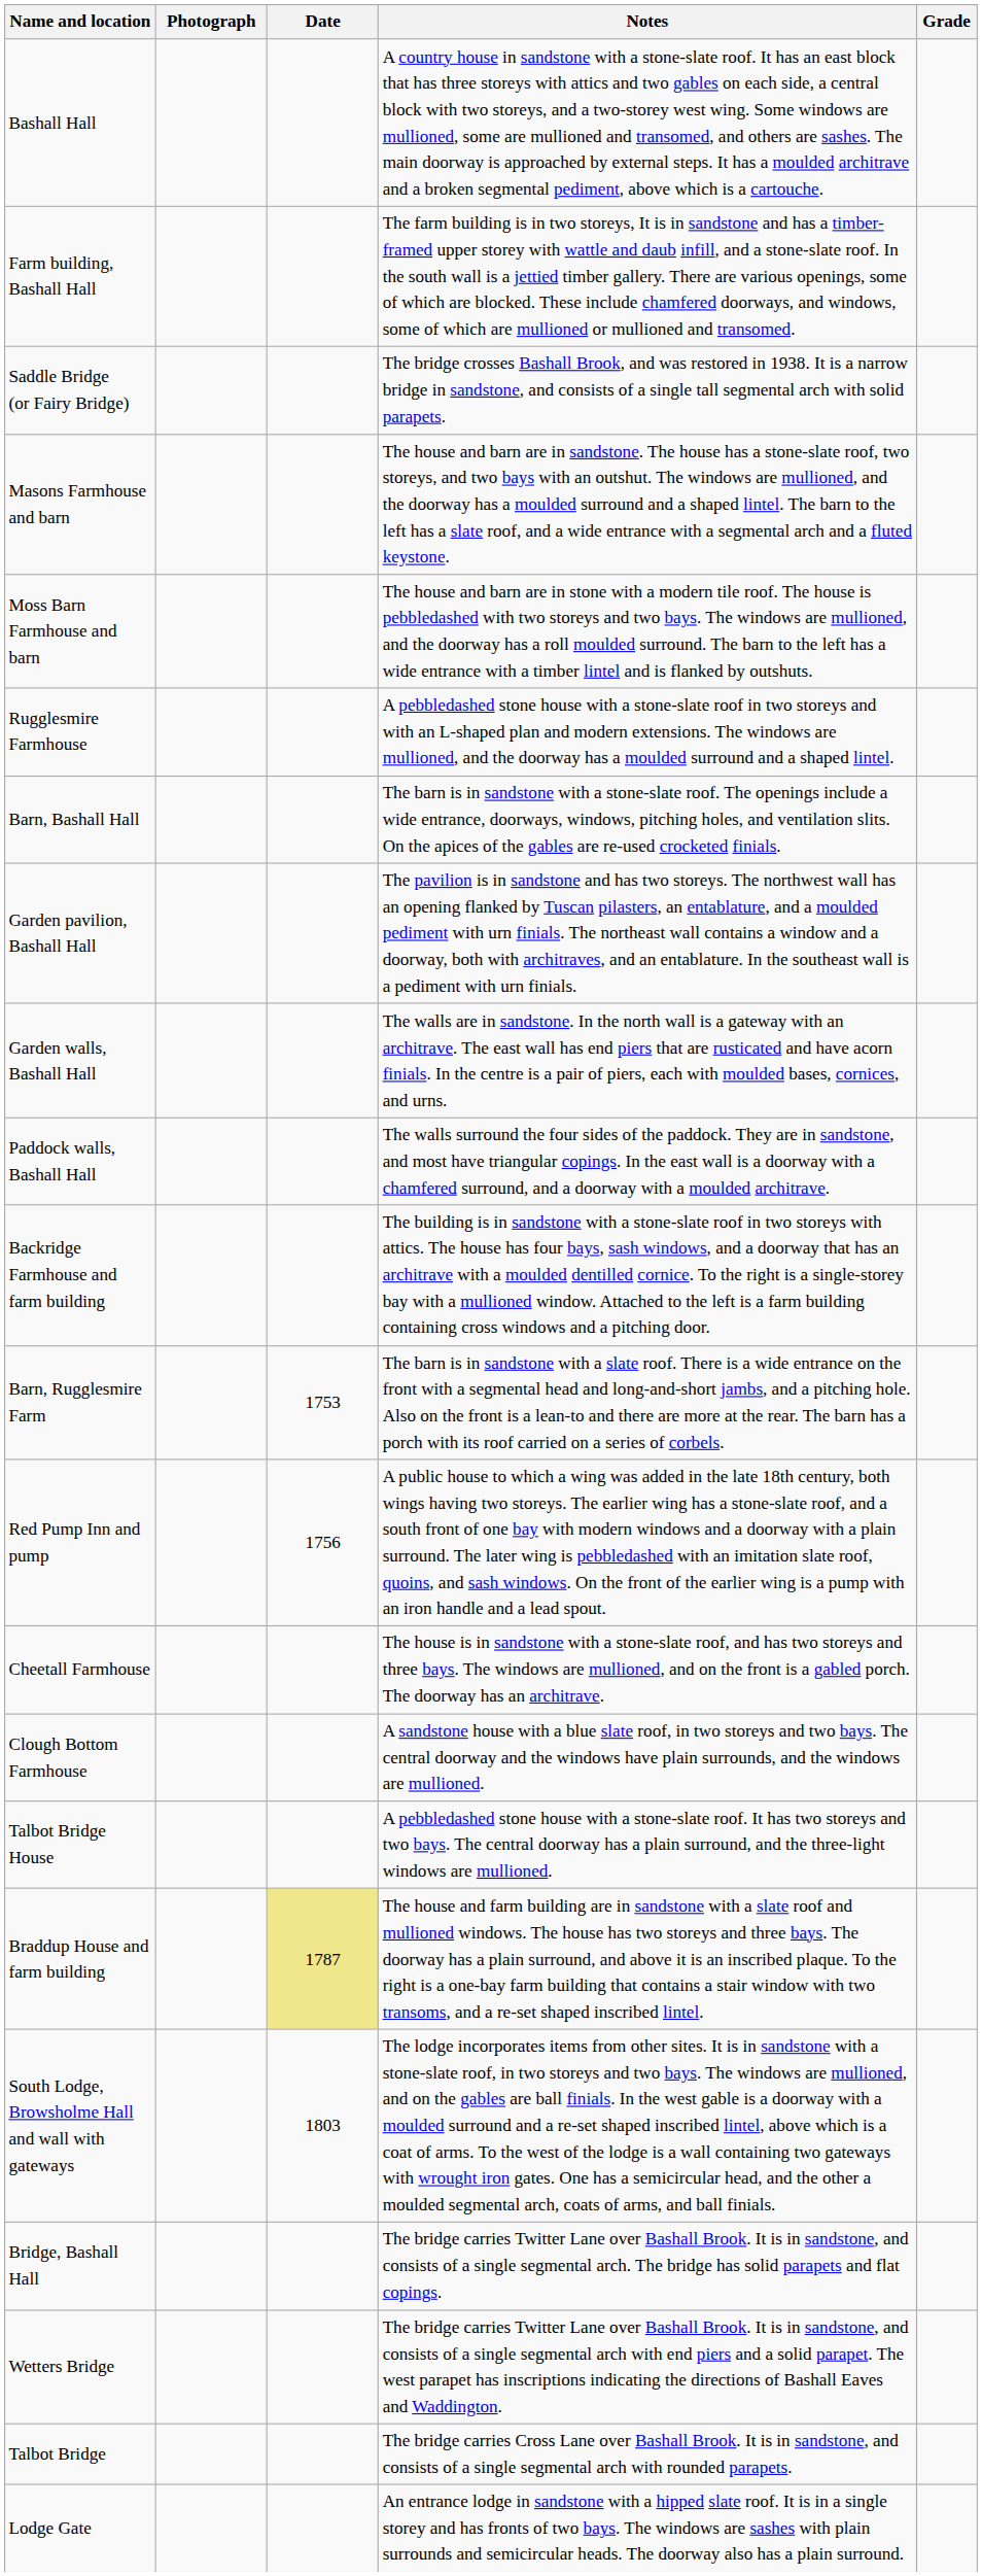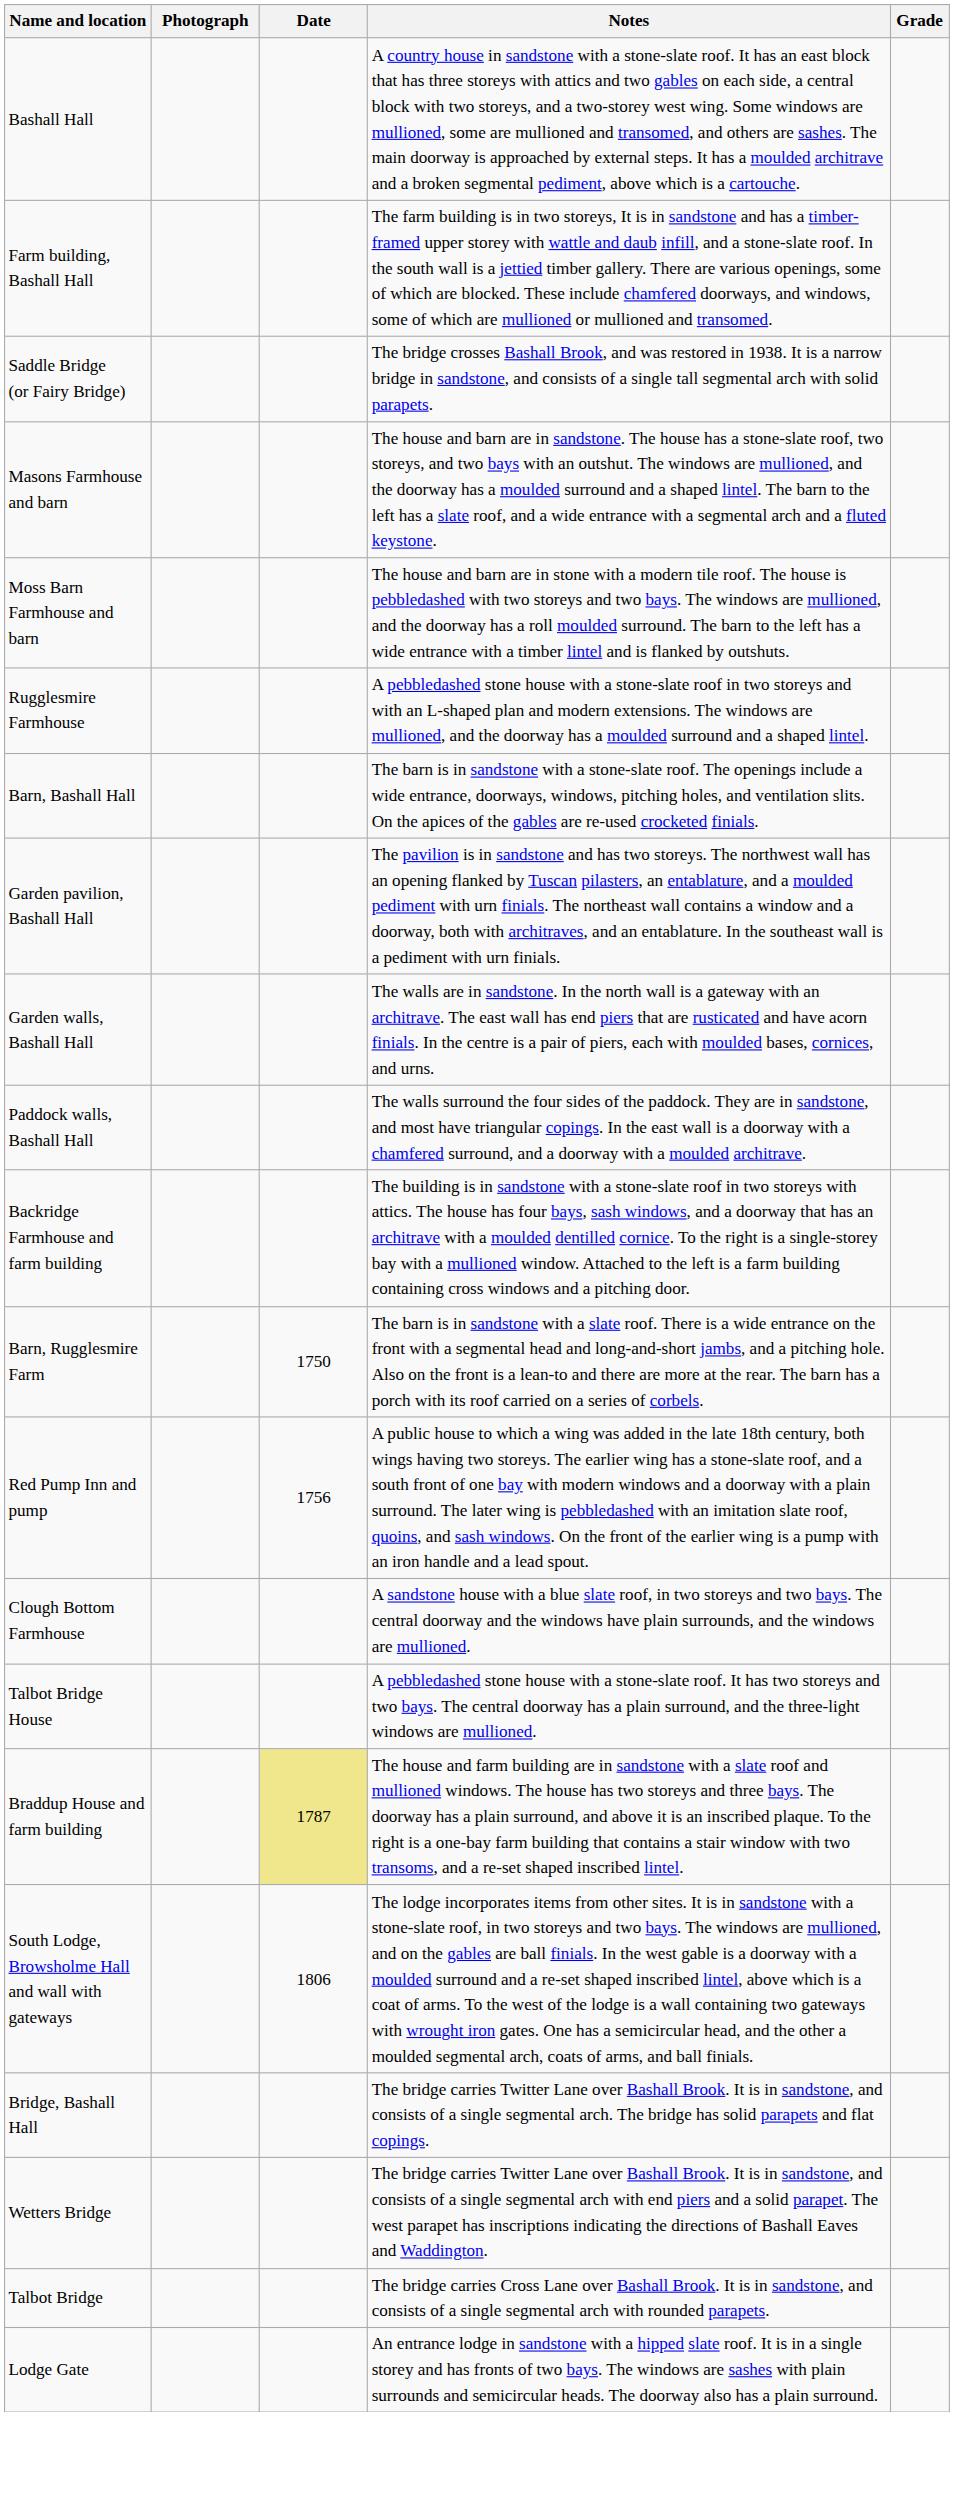 <table class="wikitable sortable plainrowheaders" style="width:100%;border:0px;text-align:left;line-height:150%;">
 <tr>
 <th scope="col"  style="width:150px">Name and location</th>
 <th scope="col"  style="width:100px" class="unsortable">Photograph</th>
 <th scope="col"  style="width:120px">Date</th>
 <th scope="col"  style="width:650px" class="unsortable">Notes</th>
 <th scope="col"  style="width:50px">Grade</th>
 </tr>
 <tr>
 <td>Bashall Hall<br><small></small></td>
 <td></td>
 <td align="center"></td>
 <td>A <a href='#'>country house</a> in <a href='#'>sandstone</a> with a stone-slate roof.  It has an east block that has three storeys with attics and two <a href='#'>gables</a> on each side, a central block with two storeys, and a two-storey west wing.  Some windows are <a href='#'>mullioned</a>, some are mullioned and <a href='#'>transomed</a>, and others are <a href='#'>sashes</a>.  The main doorway is approached by external steps.  It has a <a href='#'>moulded</a> <a href='#'>architrave</a> and a broken segmental <a href='#'>pediment</a>, above which is a <a href='#'>cartouche</a>.</td>
 <td align="center" ></td>
 </tr>
 <tr>
 <td>Farm building,<br>Bashall Hall<br><small></small></td>
 <td></td>
 <td align="center"></td>
 <td>The farm building is in two storeys,  It is in <a href='#'>sandstone</a> and has a <a href='#'>timber-framed</a> upper storey with <a href='#'>wattle and daub</a> <a href='#'>infill</a>, and a stone-slate roof.  In the south wall is a <a href='#'>jettied</a> timber gallery.  There are various openings, some of which are blocked.  These include <a href='#'>chamfered</a> doorways, and windows, some of which are <a href='#'>mullioned</a> or mullioned and <a href='#'>transomed</a>.</td>
 <td align="center" ></td>
 </tr>
 <tr>
 <td>Saddle Bridge<br>(or Fairy Bridge)<br><small></small></td>
 <td></td>
 <td align="center"></td>
 <td>The bridge crosses <a href='#'>Bashall Brook</a>, and was restored in 1938.  It is a narrow bridge in <a href='#'>sandstone</a>, and consists of a single tall segmental arch with solid <a href='#'>parapets</a>.</td>
 <td align="center" ></td>
 </tr>
 <tr>
 <td>Masons Farmhouse and barn<br><small></small></td>
 <td></td>
 <td align="center"></td>
 <td>The house and barn are in <a href='#'>sandstone</a>.  The house has a stone-slate roof, two storeys, and two <a href='#'>bays</a> with an outshut.  The windows are <a href='#'>mullioned</a>, and the doorway has a <a href='#'>moulded</a> surround and a shaped <a href='#'>lintel</a>.  The barn to the left has a <a href='#'>slate</a> roof, and a wide entrance with a segmental arch and a <a href='#'>fluted</a> <a href='#'>keystone</a>.</td>
 <td align="center" ></td>
 </tr>
 <tr>
 <td>Moss Barn Farmhouse and barn<br><small></small></td>
 <td></td>
 <td align="center"></td>
 <td>The house and barn are in stone with a modern tile roof.  The house is <a href='#'>pebbledashed</a> with two storeys and two <a href='#'>bays</a>.  The windows are <a href='#'>mullioned</a>, and the doorway has a roll <a href='#'>moulded</a> surround.  The barn to the left has a wide entrance with a timber <a href='#'>lintel</a> and is flanked by outshuts.</td>
 <td align="center" ></td>
 </tr>
 <tr>
 <td>Rugglesmire Farmhouse<br><small></small></td>
 <td></td>
 <td align="center"></td>
 <td>A <a href='#'>pebbledashed</a> stone house with a stone-slate roof in two storeys and with an L-shaped plan and modern extensions.  The windows are <a href='#'>mullioned</a>, and the doorway has a <a href='#'>moulded</a> surround and a shaped <a href='#'>lintel</a>.</td>
 <td align="center" ></td>
 </tr>
 <tr>
 <td>Barn, Bashall Hall<br><small></small></td>
 <td></td>
 <td align="center"></td>
 <td>The barn is in <a href='#'>sandstone</a> with a stone-slate roof.  The openings include a wide entrance, doorways, windows, pitching holes, and ventilation slits.  On the apices of the <a href='#'>gables</a> are re-used <a href='#'>crocketed</a> <a href='#'>finials</a>.</td>
 <td align="center" ></td>
 </tr>
 <tr>
 <td>Garden pavilion,<br>Bashall Hall<br><small></small></td>
 <td></td>
 <td align="center"></td>
 <td>The <a href='#'>pavilion</a> is in <a href='#'>sandstone</a> and has two storeys. The northwest wall has an opening flanked by <a href='#'>Tuscan</a> <a href='#'>pilasters</a>, an <a href='#'>entablature</a>, and a <a href='#'>moulded</a> <a href='#'>pediment</a> with urn <a href='#'>finials</a>.  The northeast wall contains a window and a doorway, both with <a href='#'>architraves</a>, and an entablature.  In the southeast wall is a pediment with urn finials.</td>
 <td align="center" ></td>
 </tr>
 <tr>
 <td>Garden walls,<br>Bashall Hall<br><small></small></td>
 <td></td>
 <td align="center"></td>
 <td>The walls are in <a href='#'>sandstone</a>.  In the north wall is a gateway with an <a href='#'>architrave</a>.  The east wall has end <a href='#'>piers</a> that are <a href='#'>rusticated</a> and have acorn <a href='#'>finials</a>.  In the centre is a pair of piers, each with <a href='#'>moulded</a> bases, <a href='#'>cornices</a>, and urns.</td>
 <td align="center" ></td>
 </tr>
 <tr>
 <td>Paddock walls,<br>Bashall Hall<br><small></small></td>
 <td></td>
 <td align="center"></td>
 <td>The walls surround the four sides of the paddock.  They are in <a href='#'>sandstone</a>, and most have triangular <a href='#'>copings</a>.  In the east wall is a doorway with a <a href='#'>chamfered</a> surround, and a doorway with a <a href='#'>moulded</a> <a href='#'>architrave</a>.</td>
 <td align="center" ></td>
 </tr>
 <tr>
 <td>Backridge Farmhouse and farm building<br><small></small></td>
 <td></td>
 <td align="center"></td>
 <td>The building is in <a href='#'>sandstone</a> with a stone-slate roof in two storeys with attics.  The house has four <a href='#'>bays</a>, <a href='#'>sash windows</a>, and a doorway that has an <a href='#'>architrave</a> with a <a href='#'>moulded</a> <a href='#'>dentilled</a> <a href='#'>cornice</a>.  To the right is a single-storey bay with a <a href='#'>mullioned</a> window.  Attached to the left is a farm building containing cross windows and a pitching door.</td>
 <td align="center" ></td>
 </tr>
 <tr>
 <td>Barn, Rugglesmire Farm<br><small></small></td>
 <td></td>
-<td align="center">1753</td>
+<td align="center">1750</td>
 <td>The barn is in <a href='#'>sandstone</a> with a <a href='#'>slate</a> roof.  There is a wide entrance on the front with a segmental head and long-and-short <a href='#'>jambs</a>, and a pitching hole.  Also on the front is a lean-to and there are more at the rear.  The barn has a porch with its roof carried on a series of <a href='#'>corbels</a>.</td>
 <td align="center" ></td>
 </tr>
 <tr>
 <td>Red Pump Inn and pump<br><small></small></td>
 <td></td>
 <td align="center">1756</td>
 <td>A public house to which a wing was added in the late 18th century, both wings having two storeys.  The earlier wing has a stone-slate roof, and a south front of one <a href='#'>bay</a> with modern windows and a doorway with a plain surround.  The later wing is <a href='#'>pebbledashed</a> with an imitation slate roof, <a href='#'>quoins</a>, and <a href='#'>sash windows</a>.  On the front of the earlier wing is a pump with an iron handle and a lead spout.</td>
-<td align="center" ></td>
-</tr>
-<tr>
-<td>Cheetall Farmhouse<br><small></small></td>
-<td></td>
-<td align="center"></td>
-<td>The house is in <a href='#'>sandstone</a> with a stone-slate roof, and has two storeys and three <a href='#'>bays</a>.  The windows are <a href='#'>mullioned</a>, and on the front is a <a href='#'>gabled</a> porch.  The doorway has an <a href='#'>architrave</a>.</td>
 <td align="center" ></td>
 </tr>
 <tr>
 <td>Clough Bottom Farmhouse<br><small></small></td>
 <td></td>
 <td align="center"></td>
 <td>A <a href='#'>sandstone</a> house with a blue <a href='#'>slate</a> roof, in two storeys and two <a href='#'>bays</a>.  The central doorway and the windows have plain surrounds, and the windows are <a href='#'>mullioned</a>.</td>
 <td align="center" ></td>
 </tr>
 <tr>
 <td>Talbot Bridge House<br><small></small></td>
 <td></td>
 <td align="center"></td>
 <td>A <a href='#'>pebbledashed</a> stone house with a stone-slate roof.  It has two storeys and two <a href='#'>bays</a>.  The central doorway has a plain surround, and the three-light windows are <a href='#'>mullioned</a>.</td>
 <td align="center" ></td>
 </tr>
 <tr>
 <td>Braddup House and farm building<br><small></small></td>
 <td></td>
 <td align="center" style="background: khaki;">1787</td>
 <td>The house and farm building are in <a href='#'>sandstone</a> with a <a href='#'>slate</a> roof and <a href='#'>mullioned</a> windows.  The house has two storeys and three <a href='#'>bays</a>.  The doorway has a plain surround, and above it is an inscribed plaque.  To the right is a one-bay farm building that contains a stair window with two <a href='#'>transoms</a>, and a re-set shaped inscribed <a href='#'>lintel</a>.</td>
 <td align="center" ></td>
 </tr>
 <tr>
 <td>South Lodge, <a href='#'>Browsholme Hall</a> and wall with gateways<br><small></small></td>
 <td></td>
-<td align="center">1803</td>
+<td align="center">1806</td>
 <td>The lodge incorporates items from other sites.  It is in <a href='#'>sandstone</a> with a stone-slate roof, in two storeys and two <a href='#'>bays</a>.  The windows are <a href='#'>mullioned</a>, and on the <a href='#'>gables</a> are ball <a href='#'>finials</a>.  In the west gable is a doorway with a <a href='#'>moulded</a> surround and a re-set shaped inscribed <a href='#'>lintel</a>, above which is a coat of arms.  To the west of the lodge is a wall containing two gateways with <a href='#'>wrought iron</a> gates.  One has a semicircular head, and the other a moulded segmental arch, coats of arms, and ball finials.</td>
 <td align="center" ></td>
 </tr>
 <tr>
 <td>Bridge, Bashall Hall<br><small></small></td>
 <td></td>
 <td align="center"></td>
 <td>The bridge carries Twitter Lane over <a href='#'>Bashall Brook</a>.  It is in <a href='#'>sandstone</a>, and consists of a single segmental arch.  The bridge has solid <a href='#'>parapets</a> and flat <a href='#'>copings</a>.</td>
 <td align="center" ></td>
 </tr>
 <tr>
 <td>Wetters Bridge<br><small></small></td>
 <td></td>
 <td align="center"></td>
 <td>The bridge carries Twitter Lane over <a href='#'>Bashall Brook</a>.  It is in <a href='#'>sandstone</a>, and consists of a single segmental arch with end <a href='#'>piers</a> and a solid <a href='#'>parapet</a>.  The west parapet has inscriptions indicating the directions of Bashall Eaves and <a href='#'>Waddington</a>.</td>
 <td align="center" ></td>
 </tr>
 <tr>
 <td>Talbot Bridge<br><small></small></td>
 <td></td>
 <td align="center"></td>
 <td>The bridge carries Cross Lane over <a href='#'>Bashall Brook</a>.  It is in <a href='#'>sandstone</a>, and consists of a single segmental arch with rounded <a href='#'>parapets</a>.</td>
 <td align="center" ></td>
 </tr>
 <tr>
 <td>Lodge Gate<br><small></small></td>
 <td></td>
 <td align="center"></td>
 <td>An entrance lodge in <a href='#'>sandstone</a> with a <a href='#'>hipped</a> <a href='#'>slate</a> roof.  It is in a single storey and has fronts of two <a href='#'>bays</a>.  The windows are <a href='#'>sashes</a> with plain surrounds and semicircular heads.  The doorway also has a plain surround.</td>
 <td align="center" ></td>
 </tr>
 <tr>
 </tr>
 </table>
